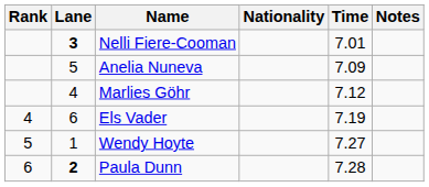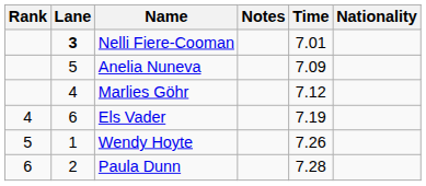 <table class="wikitable sortable" style="text-align:center">
 <tr>
 <th>Rank</th>
 <th>Lane</th>
 <th>Name</th>
+<th>Notes</th>
+<th>Time</th>
 <th>Nationality</th>
-<th>Time</th>
-<th>Notes</th>
 </tr>
 <tr>
 <td></td>
 <td><strong>3</strong></td>
 <td align="left"><a href='#'>Nelli Fiere-Cooman</a></td>
+<td></td>
+<td>7.01</td>
 <td align=left></td>
-<td>7.01</td>
-<td></td>
 </tr>
 <tr>
 <td></td>
 <td>5</td>
 <td align="left"><a href='#'>Anelia Nuneva</a></td>
+<td></td>
+<td>7.09</td>
 <td align=left></td>
-<td>7.09</td>
-<td></td>
 </tr>
 <tr>
 <td></td>
 <td>4</td>
 <td align="left"><a href='#'>Marlies Göhr</a></td>
+<td></td>
+<td>7.12</td>
 <td align=left></td>
-<td>7.12</td>
-<td></td>
 </tr>
 <tr>
 <td>4</td>
 <td>6</td>
 <td align="left"><a href='#'>Els Vader</a></td>
+<td></td>
+<td>7.19</td>
 <td align=left></td>
-<td>7.19</td>
-<td></td>
 </tr>
 <tr>
 <td>5</td>
 <td>1</td>
 <td align="left"><a href='#'>Wendy Hoyte</a></td>
+<td></td>
+<td>7.26</td>
 <td align=left></td>
-<td>7.27</td>
-<td></td>
 </tr>
 <tr>
 <td>6</td>
-<td><strong>2</strong></td>
+<td>2</td>
 <td align="left"><a href='#'>Paula Dunn</a></td>
+<td></td>
+<td>7.28</td>
 <td align=left></td>
-<td>7.28</td>
-<td></td>
 </tr>
 </table>
